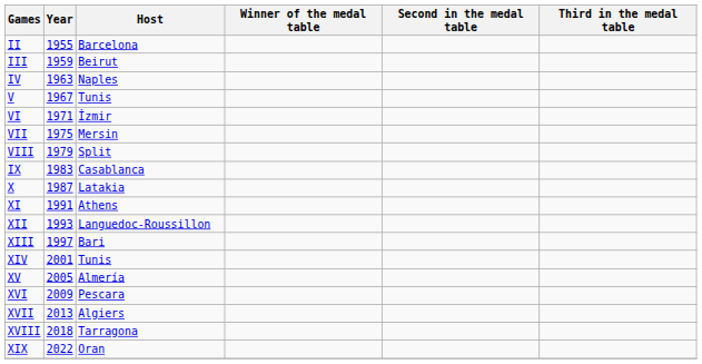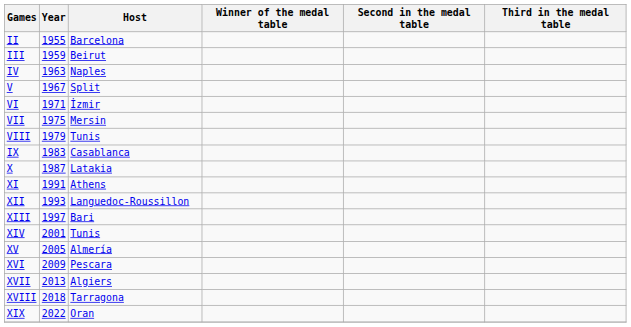 <table class=wikitable style=font-size:100%;>
 <tr>
 <th width=40>Games</th>
 <th width=30>Year</th>
 <th width=170>Host</th>
 <th width=180>Winner of the medal table</th>
 <th width=180>Second in the medal table</th>
 <th width=180>Third in the medal table</th>
 </tr>
 <tr>
 <td><a href='#'>II</a></td>
 <td><a href='#'>1955</a></td>
 <td> <a href='#'>Barcelona</a></td>
 <td></td>
 <td></td>
 <td></td>
 </tr>
 <tr>
 <td><a href='#'>III</a></td>
 <td><a href='#'>1959</a></td>
 <td> <a href='#'>Beirut</a></td>
 <td></td>
 <td></td>
 <td></td>
 </tr>
 <tr>
 <td><a href='#'>IV</a></td>
 <td><a href='#'>1963</a></td>
 <td> <a href='#'>Naples</a></td>
 <td></td>
 <td></td>
 <td></td>
 </tr>
 <tr>
 <td><a href='#'>V</a></td>
 <td><a href='#'>1967</a></td>
-<td> <a href='#'>Tunis</a></td>
+<td> <a href='#'>Split</a></td>
 <td></td>
 <td></td>
 <td></td>
 </tr>
 <tr>
 <td><a href='#'>VI</a></td>
 <td><a href='#'>1971</a></td>
 <td> <a href='#'>İzmir</a></td>
 <td></td>
 <td></td>
 <td></td>
 </tr>
 <tr>
 <td><a href='#'>VII</a></td>
 <td><a href='#'>1975</a></td>
 <td> <a href='#'>Mersin</a></td>
 <td></td>
 <td></td>
 <td></td>
 </tr>
 <tr>
 <td><a href='#'>VIII</a></td>
 <td><a href='#'>1979</a></td>
-<td> <a href='#'>Split</a></td>
+<td> <a href='#'>Tunis</a></td>
 <td></td>
 <td></td>
 <td></td>
 </tr>
 <tr>
 <td><a href='#'>IX</a></td>
 <td><a href='#'>1983</a></td>
 <td> <a href='#'>Casablanca</a></td>
 <td></td>
 <td></td>
 <td></td>
 </tr>
 <tr>
 <td><a href='#'>X</a></td>
 <td><a href='#'>1987</a></td>
 <td> <a href='#'>Latakia</a></td>
 <td></td>
 <td></td>
 <td></td>
 </tr>
 <tr>
 <td><a href='#'>XI</a></td>
 <td><a href='#'>1991</a></td>
 <td> <a href='#'>Athens</a></td>
 <td></td>
 <td></td>
 <td></td>
 </tr>
 <tr>
 <td><a href='#'>XII</a></td>
 <td><a href='#'>1993</a></td>
 <td> <a href='#'>Languedoc-Roussillon</a></td>
 <td></td>
 <td><br></td>
 <td></td>
 </tr>
 <tr>
 <td><a href='#'>XIII</a></td>
 <td><a href='#'>1997</a></td>
 <td> <a href='#'>Bari</a></td>
 <td></td>
 <td></td>
 <td></td>
 </tr>
 <tr>
 <td><a href='#'>XIV</a></td>
 <td><a href='#'>2001</a></td>
 <td> <a href='#'>Tunis</a></td>
 <td></td>
 <td></td>
 <td></td>
 </tr>
 <tr>
 <td><a href='#'>XV</a></td>
 <td><a href='#'>2005</a></td>
 <td> <a href='#'>Almería</a></td>
 <td></td>
 <td></td>
 <td></td>
 </tr>
 <tr>
 <td><a href='#'>XVI</a></td>
 <td><a href='#'>2009</a></td>
 <td> <a href='#'>Pescara</a></td>
 <td></td>
 <td></td>
 <td></td>
 </tr>
 <tr>
 <td><a href='#'>XVII</a></td>
 <td><a href='#'>2013</a></td>
 <td> <a href='#'>Algiers</a></td>
 <td></td>
 <td></td>
 <td></td>
 </tr>
 <tr>
 <td><a href='#'>XVIII</a></td>
 <td><a href='#'>2018</a></td>
 <td> <a href='#'>Tarragona</a></td>
 <td></td>
 <td></td>
 <td></td>
 </tr>
 <tr>
 <td><a href='#'>XIX</a></td>
 <td><a href='#'>2022</a></td>
 <td> <a href='#'>Oran</a></td>
 <td></td>
 <td></td>
 <td></td>
 </tr>
 <tr>
 </tr>
 </table>
